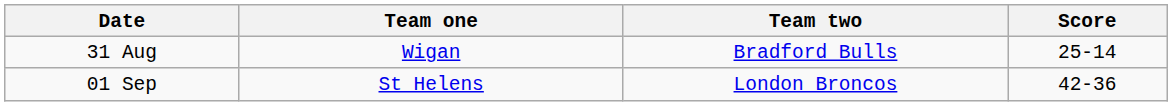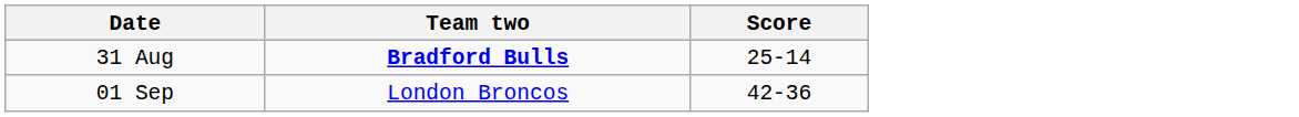 <table class="wikitable" style="text-align: center">
 <tr>
 <th width=150>Date</th>
-<th width=250>Team one</th>
 <th width=250>Team two</th>
 <th width=100>Score</th>
 </tr>
 <tr>
 <td>31 Aug</td>
-<td><a href='#'>Wigan</a></td>
-<td><a href='#'>Bradford Bulls</a></td>
+<td><strong><a href='#'>Bradford Bulls</a></strong></td>
 <td>25-14</td>
 </tr>
 <tr>
 <td>01 Sep</td>
-<td><a href='#'>St Helens</a></td>
 <td><a href='#'>London Broncos</a></td>
 <td>42-36</td>
 </tr>
 </table>
